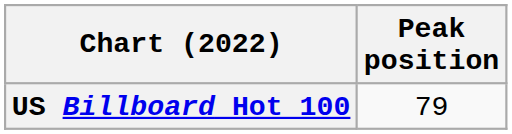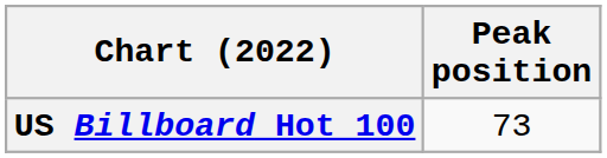 <table class="wikitable sortable plainrowheaders" style="text-align:center">
 <tr>
 <th scope="col">Chart (2022)</th>
 <th scope="col">Peak<br>position</th>
 </tr>
 <tr>
 <th scope="row">US <a href='#'><em>Billboard</em> Hot 100</a></th>
-<td>79</td>
+<td>73</td>
 </tr>
 </table>
